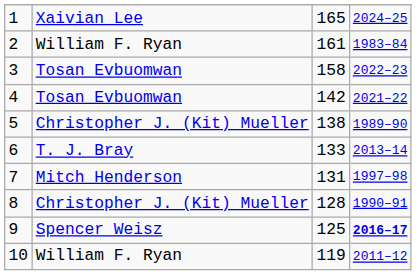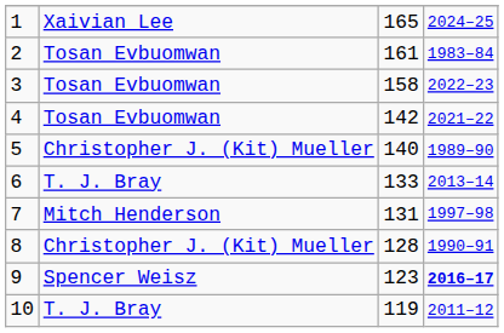 <table class="wikitable">
 <tr>
 </tr>
 <tr>
 <td>1</td>
 <td><a href='#'>Xaivian Lee</a></td>
 <td>165</td>
 <td style="font-size:80%;"><a href='#'>2024–25</a></td>
 </tr>
 <tr>
 <td>2</td>
-<td>William F. Ryan</td>
+<td><a href='#'>Tosan Evbuomwan</a></td>
 <td>161</td>
 <td style="font-size:80%;"><a href='#'>1983–84</a></td>
 </tr>
 <tr>
 <td>3</td>
 <td><a href='#'>Tosan Evbuomwan</a></td>
 <td>158</td>
 <td style="font-size:80%;"><a href='#'>2022–23</a></td>
 </tr>
 <tr>
 <td>4</td>
 <td><a href='#'>Tosan Evbuomwan</a></td>
 <td>142</td>
 <td style="font-size:80%;"><a href='#'>2021–22</a></td>
 </tr>
 <tr>
 <td>5</td>
 <td><a href='#'>Christopher J. (Kit) Mueller</a></td>
-<td>138</td>
+<td>140</td>
 <td style="font-size:80%;"><a href='#'>1989–90</a></td>
 </tr>
 <tr>
 <td>6</td>
 <td><a href='#'>T. J. Bray</a></td>
 <td>133</td>
 <td style="font-size:80%;"><a href='#'>2013–14</a></td>
 </tr>
 <tr>
 <td>7</td>
 <td><a href='#'>Mitch Henderson</a></td>
 <td>131</td>
 <td style="font-size:80%;"><a href='#'>1997–98</a></td>
 </tr>
 <tr>
 <td>8</td>
 <td><a href='#'>Christopher J. (Kit) Mueller</a></td>
 <td>128</td>
 <td style="font-size:80%;"><a href='#'>1990–91</a></td>
 </tr>
 <tr>
 <td>9</td>
 <td><a href='#'>Spencer Weisz</a></td>
-<td>125</td>
+<td>123</td>
 <td style="font-size:80%;"><strong><a href='#'>2016–17</a></strong></td>
 </tr>
 <tr>
 <td>10</td>
-<td>William F. Ryan</td>
+<td><a href='#'>T. J. Bray</a></td>
 <td>119</td>
 <td style="font-size:80%;"><a href='#'>2011–12</a></td>
 </tr>
 </table>
